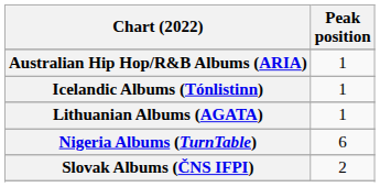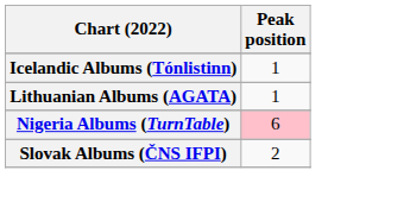 <table class="wikitable sortable plainrowheaders" style="text-align:center">
 <tr>
 <th scope="col">Chart (2022)</th>
 <th scope="col">Peak<br>position</th>
 </tr>
 <tr>
-</tr>
-<tr>
-<th scope="row">Australian Hip Hop/R&B Albums (<a href='#'>ARIA</a>)</th>
-<td>1</td>
 </tr>
 <tr>
 </tr>
 <tr>
 </tr>
 <tr>
 </tr>
 <tr>
 </tr>
 <tr>
 </tr>
 <tr>
 </tr>
 <tr>
 </tr>
 <tr>
 </tr>
 <tr>
 </tr>
 <tr>
 </tr>
 <tr>
 <th scope="row">Icelandic Albums (<a href='#'>Tónlistinn</a>)</th>
 <td>1</td>
 </tr>
 <tr>
 </tr>
 <tr>
 </tr>
 <tr>
 <th scope="row">Lithuanian Albums (<a href='#'>AGATA</a>)</th>
 <td>1</td>
 </tr>
 <tr>
 </tr>
 <tr>
 <th scope="row"><a href='#'>Nigeria Albums</a> (<em><a href='#'>TurnTable</a></em>)</th>
-<td>6</td>
+<td style="background: pink;">6</td>
 </tr>
 <tr>
 </tr>
 <tr>
 <th scope="row">Slovak Albums (<a href='#'>ČNS IFPI</a>)</th>
 <td>2</td>
 </tr>
 <tr>
 </tr>
 <tr>
 </tr>
 <tr>
 </tr>
 <tr>
 </tr>
 <tr>
 </tr>
 <tr>
 </tr>
 <tr>
 </tr>
 </table>
